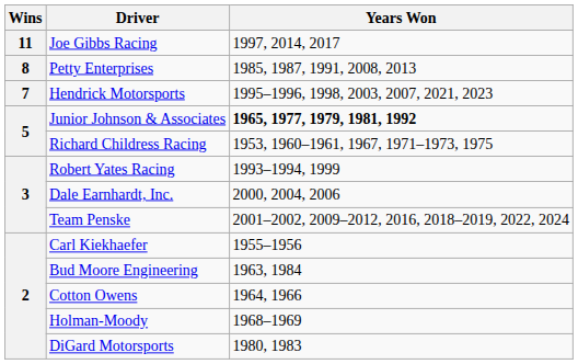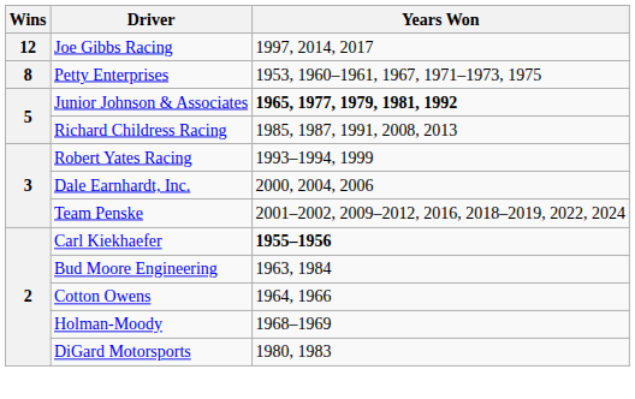 <table class="wikitable" style="font-size: 95%;">
 <tr>
 <th>Wins</th>
 <th>Driver</th>
 <th>Years Won</th>
 </tr>
 <tr>
-<th>11</th>
+<th>12</th>
 <td><a href='#'>Joe Gibbs Racing</a></td>
 <td>1997, 2014, 2017</td>
 </tr>
 <tr>
 <th>8</th>
 <td><a href='#'>Petty Enterprises</a></td>
-<td>1985, 1987, 1991, 2008, 2013</td>
-</tr>
-<tr>
-<th>7</th>
-<td><a href='#'>Hendrick Motorsports</a></td>
-<td>1995–1996, 1998, 2003, 2007, 2021, 2023</td>
+<td>1953, 1960–1961, 1967, 1971–1973, 1975</td>
 </tr>
 <tr>
 <th rowspan="2">5</th>
 <td><a href='#'>Junior Johnson & Associates</a></td>
 <td><strong>1965, 1977, 1979, 1981, 1992</strong></td>
 </tr>
 <tr>
 <td><a href='#'>Richard Childress Racing</a></td>
-<td>1953, 1960–1961, 1967, 1971–1973, 1975</td>
+<td>1985, 1987, 1991, 2008, 2013</td>
 </tr>
 <tr>
 <th rowspan="3">3</th>
 <td><a href='#'>Robert Yates Racing</a></td>
 <td>1993–1994, 1999</td>
 </tr>
 <tr>
 <td><a href='#'>Dale Earnhardt, Inc.</a></td>
 <td>2000, 2004, 2006</td>
 </tr>
 <tr>
 <td><a href='#'>Team Penske</a></td>
 <td>2001–2002, 2009–2012, 2016, 2018–2019, 2022, 2024</td>
 </tr>
 <tr>
 <th rowspan="5">2</th>
 <td><a href='#'>Carl Kiekhaefer</a></td>
-<td>1955–1956</td>
+<td><strong>1955–1956</strong></td>
 </tr>
 <tr>
 <td><a href='#'>Bud Moore Engineering</a></td>
 <td>1963, 1984</td>
 </tr>
 <tr>
 <td><a href='#'>Cotton Owens</a></td>
 <td>1964, 1966</td>
 </tr>
 <tr>
 <td><a href='#'>Holman-Moody</a></td>
 <td>1968–1969</td>
 </tr>
 <tr>
 <td><a href='#'>DiGard Motorsports</a></td>
 <td>1980, 1983</td>
 </tr>
 </table>
